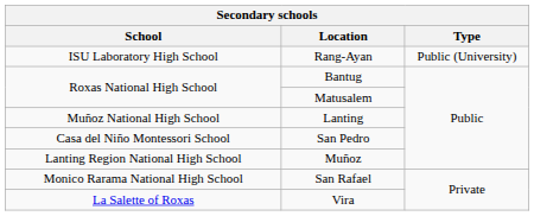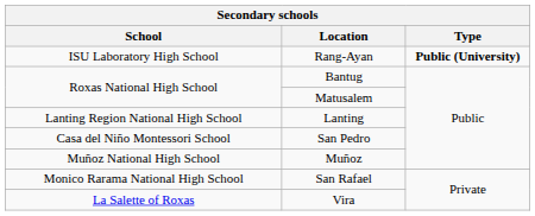 <table class="wikitable collapsible collapsed" style="width:650px; text-align:center">
 <tr>
 <th colspan=3>Secondary schools</th>
 </tr>
 <tr>
 <th style="width:350px;">School</th>
 <th style="width:150px;">Location</th>
 <th style="width:150px;">Type</th>
 </tr>
 <tr>
 <td>ISU Laboratory High School</td>
 <td>Rang-Ayan</td>
-<td>Public (University)</td>
+<td><strong>Public (University)</strong></td>
 </tr>
 <tr>
 <td rowspan=2>Roxas National High School</td>
 <td>Bantug</td>
 <td rowspan=5>Public</td>
 </tr>
 <tr>
 <td>Matusalem</td>
 </tr>
 <tr>
-<td>Muñoz National High School</td>
+<td>Lanting Region National High School</td>
 <td>Lanting</td>
 </tr>
 <tr>
 <td>Casa del Niño Montessori School</td>
 <td>San Pedro</td>
 </tr>
 <tr>
-<td>Lanting Region National High School</td>
+<td>Muñoz National High School</td>
 <td>Muñoz</td>
 </tr>
 <tr>
 <td>Monico Rarama National High School</td>
 <td>San Rafael</td>
 <td rowspan=2>Private</td>
 </tr>
 <tr>
 <td><a href='#'>La Salette of Roxas</a></td>
 <td>Vira</td>
 </tr>
 </table>
